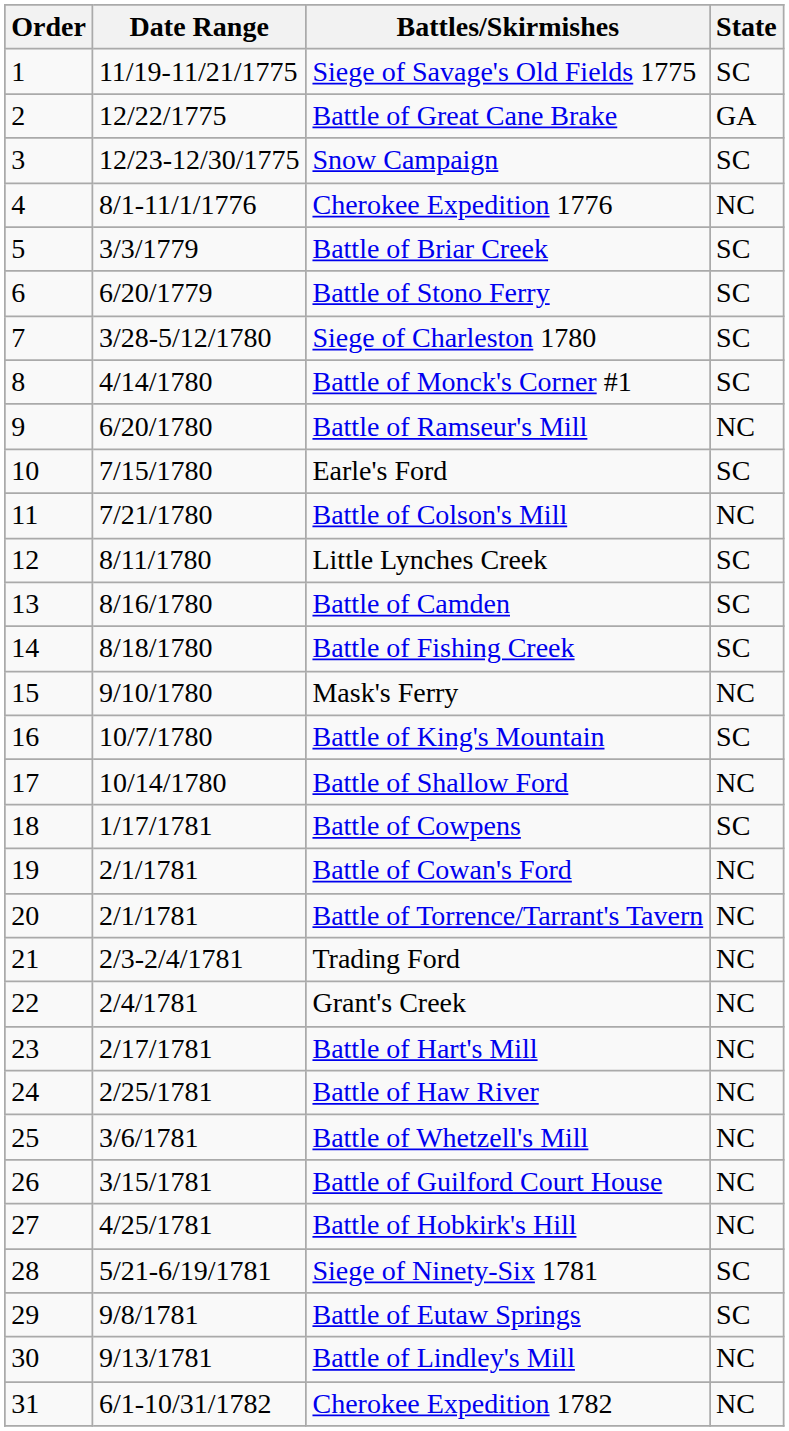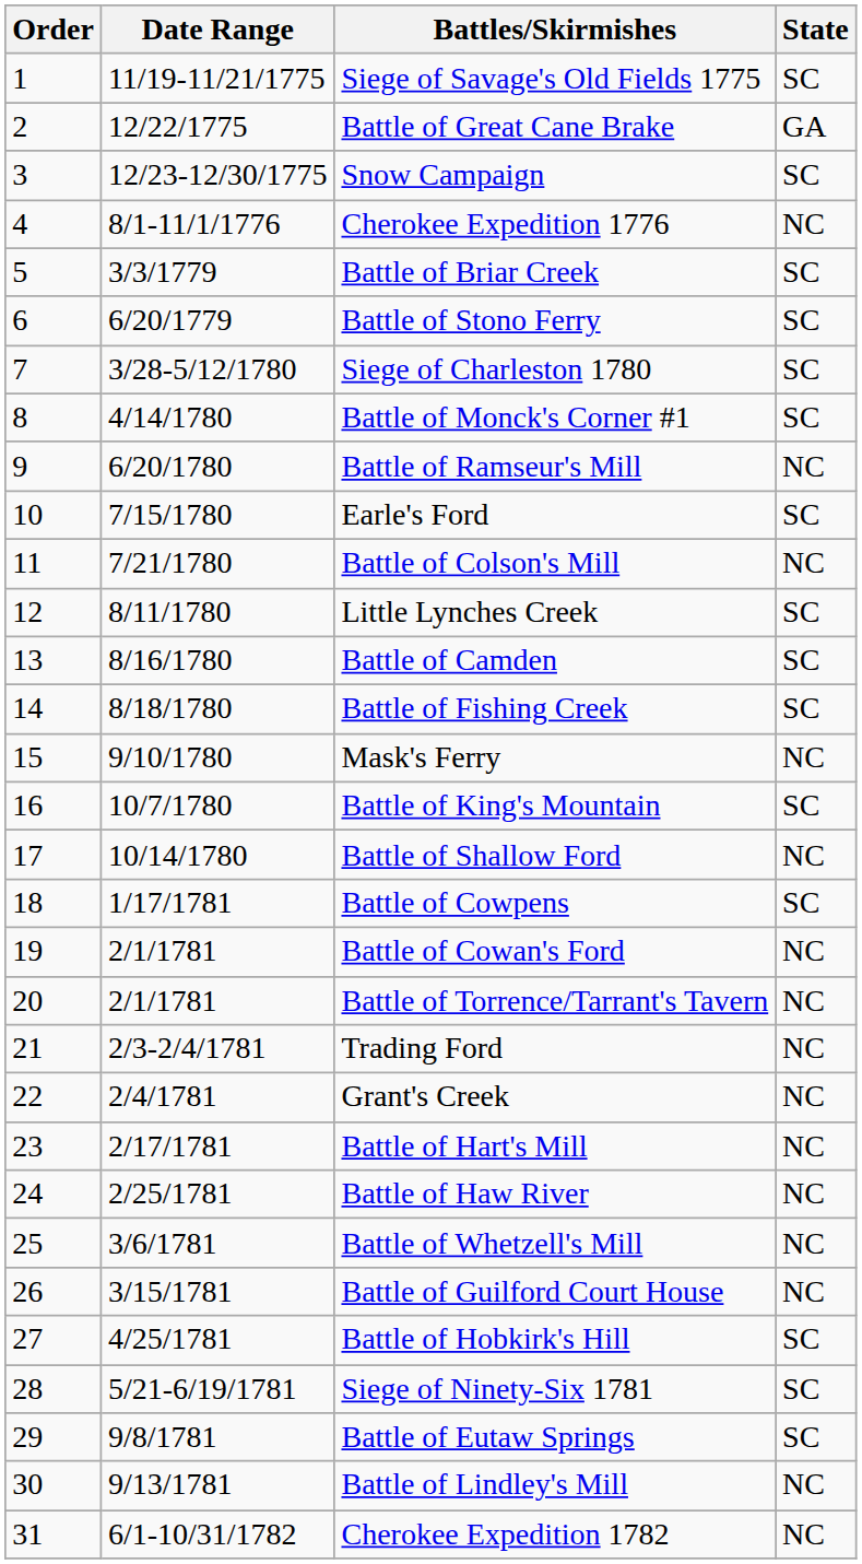 <table class="wikitable sortable">
 <tr>
 <th>Order</th>
 <th>Date Range</th>
 <th>Battles/Skirmishes</th>
 <th>State</th>
 </tr>
 <tr>
 <td>1</td>
 <td>11/19-11/21/1775</td>
 <td><a href='#'>Siege of Savage's Old Fields</a> 1775</td>
 <td>SC</td>
 </tr>
 <tr>
 <td>2</td>
 <td>12/22/1775</td>
 <td><a href='#'>Battle of Great Cane Brake</a></td>
 <td>GA</td>
 </tr>
 <tr>
 <td>3</td>
 <td>12/23-12/30/1775</td>
 <td><a href='#'>Snow Campaign</a></td>
 <td>SC</td>
 </tr>
 <tr>
 <td>4</td>
 <td>8/1-11/1/1776</td>
 <td><a href='#'>Cherokee Expedition</a> 1776</td>
 <td>NC</td>
 </tr>
 <tr>
 <td>5</td>
 <td>3/3/1779</td>
 <td><a href='#'>Battle of Briar Creek</a></td>
 <td>SC</td>
 </tr>
 <tr>
 <td>6</td>
 <td>6/20/1779</td>
 <td><a href='#'>Battle of Stono Ferry</a></td>
 <td>SC</td>
 </tr>
 <tr>
 <td>7</td>
 <td>3/28-5/12/1780</td>
 <td><a href='#'>Siege of Charleston</a> 1780</td>
 <td>SC</td>
 </tr>
 <tr>
 <td>8</td>
 <td>4/14/1780</td>
 <td><a href='#'>Battle of Monck's Corner</a> #1</td>
 <td>SC</td>
 </tr>
 <tr>
 <td>9</td>
 <td>6/20/1780</td>
 <td><a href='#'>Battle of Ramseur's Mill</a></td>
 <td>NC</td>
 </tr>
 <tr>
 <td>10</td>
 <td>7/15/1780</td>
 <td>Earle's Ford</td>
 <td>SC</td>
 </tr>
 <tr>
 <td>11</td>
 <td>7/21/1780</td>
 <td><a href='#'>Battle of Colson's Mill</a></td>
 <td>NC</td>
 </tr>
 <tr>
 <td>12</td>
 <td>8/11/1780</td>
 <td>Little Lynches Creek</td>
 <td>SC</td>
 </tr>
 <tr>
 <td>13</td>
 <td>8/16/1780</td>
 <td><a href='#'>Battle of Camden</a></td>
 <td>SC</td>
 </tr>
 <tr>
 <td>14</td>
 <td>8/18/1780</td>
 <td><a href='#'>Battle of Fishing Creek</a></td>
 <td>SC</td>
 </tr>
 <tr>
 <td>15</td>
 <td>9/10/1780</td>
 <td>Mask's Ferry</td>
 <td>NC</td>
 </tr>
 <tr>
 <td>16</td>
 <td>10/7/1780</td>
 <td><a href='#'>Battle of King's Mountain</a></td>
 <td>SC</td>
 </tr>
 <tr>
 <td>17</td>
 <td>10/14/1780</td>
 <td><a href='#'>Battle of Shallow Ford</a></td>
 <td>NC</td>
 </tr>
 <tr>
 <td>18</td>
 <td>1/17/1781</td>
 <td><a href='#'>Battle of Cowpens</a></td>
 <td>SC</td>
 </tr>
 <tr>
 <td>19</td>
 <td>2/1/1781</td>
 <td><a href='#'>Battle of Cowan's Ford</a></td>
 <td>NC</td>
 </tr>
 <tr>
 <td>20</td>
 <td>2/1/1781</td>
 <td><a href='#'>Battle of Torrence/Tarrant's Tavern</a></td>
 <td>NC</td>
 </tr>
 <tr>
 <td>21</td>
 <td>2/3-2/4/1781</td>
 <td>Trading Ford</td>
 <td>NC</td>
 </tr>
 <tr>
 <td>22</td>
 <td>2/4/1781</td>
 <td>Grant's Creek</td>
 <td>NC</td>
 </tr>
 <tr>
 <td>23</td>
 <td>2/17/1781</td>
 <td><a href='#'>Battle of Hart's Mill</a></td>
 <td>NC</td>
 </tr>
 <tr>
 <td>24</td>
 <td>2/25/1781</td>
 <td><a href='#'>Battle of Haw River</a></td>
 <td>NC</td>
 </tr>
 <tr>
 <td>25</td>
 <td>3/6/1781</td>
 <td><a href='#'>Battle of Whetzell's Mill</a></td>
 <td>NC</td>
 </tr>
 <tr>
 <td>26</td>
 <td>3/15/1781</td>
 <td><a href='#'>Battle of Guilford Court House</a></td>
 <td>NC</td>
 </tr>
 <tr>
 <td>27</td>
 <td>4/25/1781</td>
 <td><a href='#'>Battle of Hobkirk's Hill</a></td>
-<td>NC</td>
+<td>SC</td>
 </tr>
 <tr>
 <td>28</td>
 <td>5/21-6/19/1781</td>
 <td><a href='#'>Siege of Ninety-Six</a> 1781</td>
 <td>SC</td>
 </tr>
 <tr>
 <td>29</td>
 <td>9/8/1781</td>
 <td><a href='#'>Battle of Eutaw Springs</a></td>
 <td>SC</td>
 </tr>
 <tr>
 <td>30</td>
 <td>9/13/1781</td>
 <td><a href='#'>Battle of Lindley's Mill</a></td>
 <td>NC</td>
 </tr>
 <tr>
 <td>31</td>
 <td>6/1-10/31/1782</td>
 <td><a href='#'>Cherokee Expedition</a> 1782</td>
 <td>NC</td>
 </tr>
 </table>
